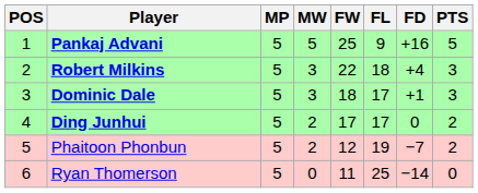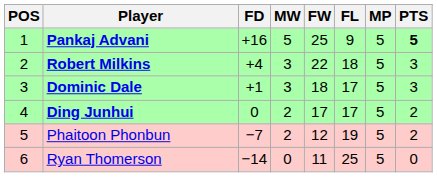 <table class="wikitable" style="text-align: center;">
 <tr>
 <th width=25>POS</th>
 <th width=200>Player</th>
-<th width=25>MP</th>
+<th width=25>FD</th>
 <th width=25>MW</th>
 <th width=25>FW</th>
 <th width=25>FL</th>
-<th width=25>FD</th>
+<th width=25>MP</th>
 <th width=25>PTS</th>
 </tr>
 <tr style="background:#aaffaa;">
 <td>1</td>
 <td style="text-align:left;"> <strong><a href='#'>Pankaj Advani</a></strong></td>
-<td>5</td>
+<td>+16</td>
 <td>5</td>
 <td>25</td>
 <td>9</td>
-<td>+16</td>
 <td>5</td>
+<td><strong>5</strong></td>
 </tr>
 <tr style="background:#aaffaa;">
 <td>2</td>
 <td style="text-align:left;"> <strong><a href='#'>Robert Milkins</a></strong></td>
-<td>5</td>
+<td>+4</td>
 <td>3</td>
 <td>22</td>
 <td>18</td>
-<td>+4</td>
+<td>5</td>
 <td>3</td>
 </tr>
 <tr style="background:#aaffaa;">
 <td>3</td>
 <td style="text-align:left;"> <strong><a href='#'>Dominic Dale</a></strong></td>
-<td>5</td>
+<td>+1</td>
 <td>3</td>
 <td>18</td>
 <td>17</td>
-<td>+1</td>
+<td>5</td>
 <td>3</td>
 </tr>
 <tr style="background:#aaffaa;">
 <td>4</td>
 <td style="text-align:left;"> <strong><a href='#'>Ding Junhui</a></strong></td>
-<td>5</td>
+<td>0</td>
 <td>2</td>
 <td>17</td>
 <td>17</td>
-<td>0</td>
+<td>5</td>
 <td>2</td>
 </tr>
 <tr style="background:#fcc;">
 <td>5</td>
 <td style="text-align:left;"> <a href='#'>Phaitoon Phonbun</a></td>
-<td>5</td>
+<td>−7</td>
 <td>2</td>
 <td>12</td>
 <td>19</td>
-<td>−7</td>
+<td>5</td>
 <td>2</td>
 </tr>
 <tr style="background:#fcc;">
 <td>6</td>
 <td style="text-align:left;"> <a href='#'>Ryan Thomerson</a></td>
-<td>5</td>
+<td>−14</td>
 <td>0</td>
 <td>11</td>
 <td>25</td>
-<td>−14</td>
+<td>5</td>
 <td>0</td>
 </tr>
 </table>
